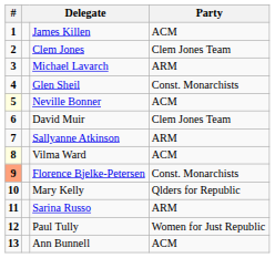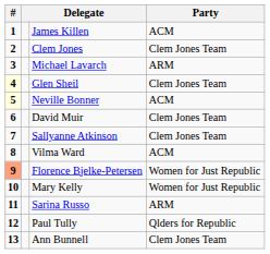 <table class="wikitable" style="float:right;clear:right;width:30%">
 <tr>
 <th>#</th>
 <th colspan="2">Delegate</th>
 <th>Party</th>
 </tr>
 <tr>
 <td align=center><strong>1</strong></td>
 <td> </td>
 <td><a href='#'>James Killen</a></td>
 <td>ACM</td>
 </tr>
 <tr>
 <td align=center><strong>2</strong></td>
 <td> </td>
 <td><a href='#'>Clem Jones</a></td>
 <td>Clem Jones Team</td>
 </tr>
 <tr>
 <td align=center><strong>3</strong></td>
 <td> </td>
 <td><a href='#'>Michael Lavarch</a></td>
 <td>ARM</td>
 </tr>
 <tr>
-<td align=center><strong>4</strong></td>
+<td align=center style="background: lightyellow;"><strong>4</strong></td>
 <td> </td>
 <td><a href='#'>Glen Sheil</a></td>
-<td>Const. Monarchists</td>
+<td>Clem Jones Team</td>
 </tr>
 <tr>
 <td align=center style="background: lightyellow;"><strong>5</strong></td>
 <td> </td>
 <td><a href='#'>Neville Bonner</a></td>
 <td>ACM</td>
 </tr>
 <tr>
 <td align=center><strong>6</strong></td>
 <td> </td>
 <td>David Muir</td>
 <td>Clem Jones Team</td>
 </tr>
 <tr>
 <td align=center><strong>7</strong></td>
 <td> </td>
 <td><a href='#'>Sallyanne Atkinson</a></td>
-<td>ARM</td>
+<td>Clem Jones Team</td>
 </tr>
 <tr>
-<td align=center style="background: lightyellow;"><strong>8</strong></td>
+<td align=center><strong>8</strong></td>
 <td> </td>
 <td>Vilma Ward</td>
 <td>ACM</td>
 </tr>
 <tr>
 <td align=center style="background: lightsalmon;"><strong>9</strong></td>
 <td> </td>
 <td><a href='#'>Florence Bjelke-Petersen</a></td>
-<td>Const. Monarchists</td>
+<td>Women for Just Republic</td>
 </tr>
 <tr>
 <td align=center><strong>10</strong></td>
 <td> </td>
 <td>Mary Kelly</td>
-<td>Qlders for Republic</td>
+<td>Women for Just Republic</td>
 </tr>
 <tr>
 <td align=center><strong>11</strong></td>
 <td></td>
 <td><a href='#'>Sarina Russo</a></td>
 <td>ARM</td>
 </tr>
 <tr>
 <td align=center><strong>12</strong></td>
 <td> </td>
 <td>Paul Tully</td>
-<td>Women for Just Republic</td>
+<td>Qlders for Republic</td>
 </tr>
 <tr>
 <td align=center><strong>13</strong></td>
 <td> </td>
 <td>Ann Bunnell</td>
-<td>ACM</td>
+<td>Clem Jones Team</td>
 </tr>
 </table>
